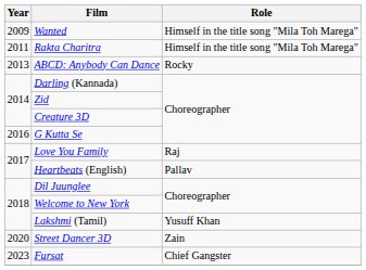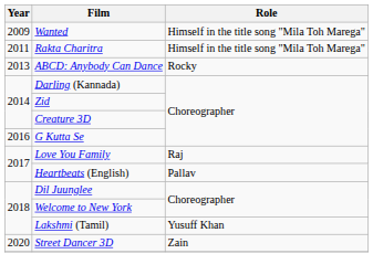 <table class=wikitable>
 <tr>
 <th>Year</th>
 <th>Film</th>
 <th>Role</th>
 </tr>
 <tr>
 <td>2009</td>
 <td><em><a href='#'>Wanted</a></em></td>
 <td>Himself in the title song "Mila Toh Marega"</td>
 </tr>
 <tr>
 <td>2011</td>
 <td><em><a href='#'>Rakta Charitra</a></em></td>
 <td>Himself in the title song "Mila Toh Marega"</td>
 </tr>
 <tr>
 <td>2013</td>
 <td><em><a href='#'>ABCD: Anybody Can Dance</a></em></td>
 <td>Rocky</td>
 </tr>
 <tr>
 <td rowspan=3>2014</td>
 <td><em><a href='#'>Darling</a></em> (Kannada)</td>
 <td rowspan=4>Choreographer</td>
 </tr>
 <tr>
 <td><em><a href='#'>Zid</a></em></td>
 </tr>
 <tr>
 <td><em><a href='#'>Creature 3D</a></em></td>
 </tr>
 <tr>
 <td>2016</td>
 <td><em><a href='#'>G Kutta Se</a></em></td>
 </tr>
 <tr>
 <td rowspan=2>2017</td>
 <td><em><a href='#'>Love You Family</a></em></td>
 <td>Raj</td>
 </tr>
 <tr>
 <td><em><a href='#'>Heartbeats</a></em> (English)</td>
 <td>Pallav</td>
 </tr>
 <tr>
 <td rowspan=3>2018</td>
 <td><em><a href='#'>Dil Juunglee</a></em></td>
 <td rowspan=2>Choreographer</td>
 </tr>
 <tr>
 <td><em><a href='#'>Welcome to New York</a></em></td>
 </tr>
 <tr>
 <td><em><a href='#'>Lakshmi</a></em> (Tamil)</td>
 <td>Yusuff Khan</td>
 </tr>
 <tr>
 <td>2020</td>
 <td><em><a href='#'>Street Dancer 3D</a></em></td>
 <td>Zain</td>
 </tr>
 <tr>
-<td>2023</td>
-<td><em><a href='#'>Fursat</a></em></td>
-<td>Chief Gangster</td>
-</tr>
-<tr>
 </tr>
 </table>
